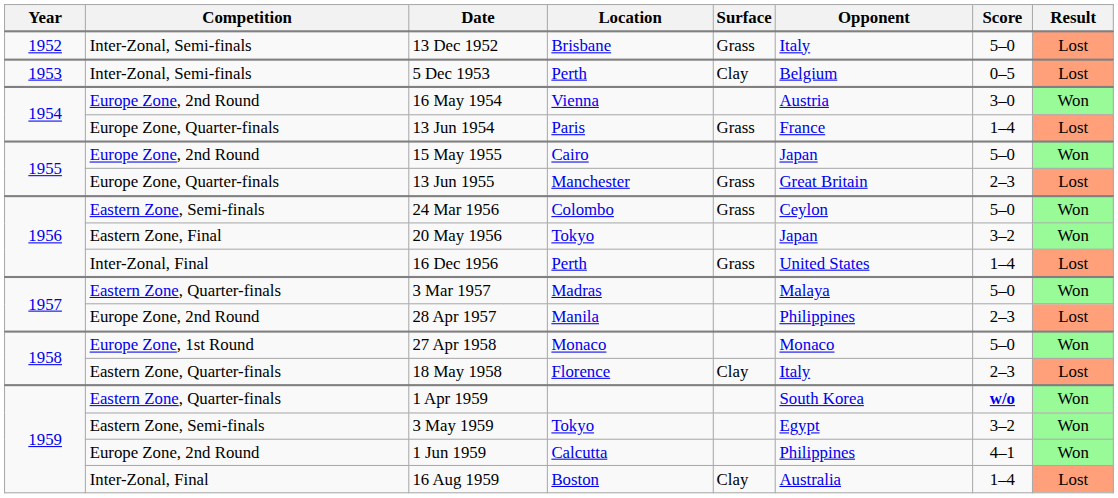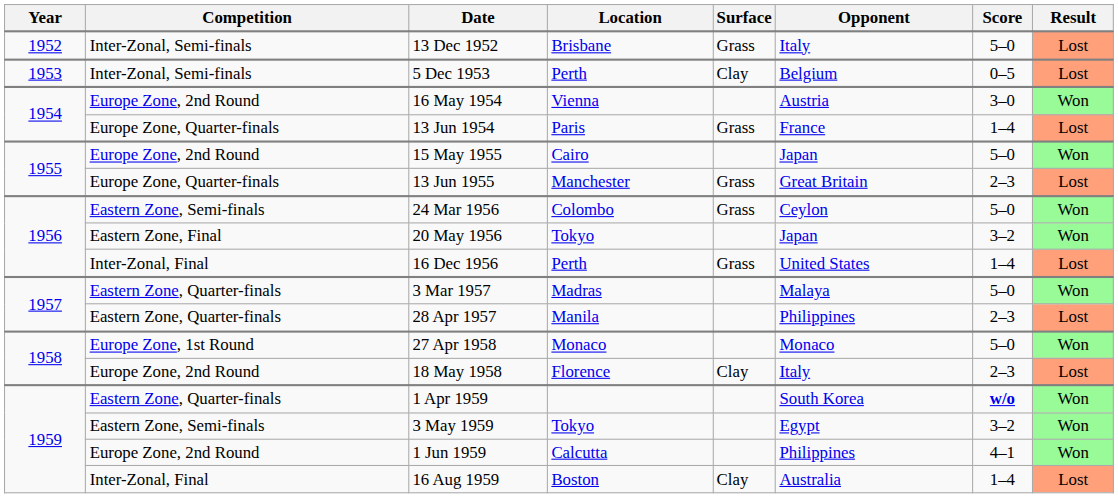 <table class="wikitable collapsible collapsed">
 <tr>
 <th style="width:70px;">Year</th>
 <th style="width:300px;">Competition</th>
 <th style="width:125px;">Date</th>
 <th style="width:150px;">Location</th>
 <th style="width:60px:">Surface</th>
 <th style="width:180px;">Opponent</th>
 <th style="width:50px;">Score</th>
 <th style="width:70px;">Result</th>
 </tr>
 <tr style="border-top:2px solid gray;">
 <td style="text-align:center;" rowspan="1"><a href='#'>1952</a></td>
 <td>Inter-Zonal, Semi-finals</td>
 <td>13 Dec 1952</td>
 <td> <a href='#'>Brisbane</a></td>
 <td>Grass</td>
 <td> <a href='#'>Italy</a></td>
 <td style="text-align:center;">5–0</td>
 <td align="center" bgcolor="FFA07A">Lost</td>
 </tr>
 <tr style="border-top:2px solid gray;">
 <td style="text-align:center;" rowspan="1"><a href='#'>1953</a></td>
 <td>Inter-Zonal, Semi-finals</td>
 <td>5 Dec 1953</td>
 <td> <a href='#'>Perth</a></td>
 <td>Clay</td>
 <td> <a href='#'>Belgium</a></td>
 <td align="center">0–5</td>
 <td align="center" bgcolor="FFA07A">Lost</td>
 </tr>
 <tr style="border-top:2px solid gray;">
 <td style="text-align:center;" rowspan="2"><a href='#'>1954</a></td>
 <td><a href='#'>Europe Zone</a>, 2nd Round</td>
 <td>16 May 1954</td>
 <td> <a href='#'>Vienna</a></td>
 <td></td>
 <td> <a href='#'>Austria</a></td>
 <td style="text-align:center;">3–0</td>
 <td style="text-align:center; background:#98fb98;">Won</td>
 </tr>
 <tr>
 <td>Europe Zone, Quarter-finals</td>
 <td>13 Jun 1954</td>
 <td> <a href='#'>Paris</a></td>
 <td>Grass</td>
 <td> <a href='#'>France</a></td>
 <td align="center">1–4</td>
 <td align="center" bgcolor="FFA07A">Lost</td>
 </tr>
 <tr style="border-top:2px solid gray;">
 <td style="text-align:center;" rowspan="2"><a href='#'>1955</a></td>
 <td><a href='#'>Europe Zone</a>, 2nd Round</td>
 <td>15 May 1955</td>
 <td> <a href='#'>Cairo</a></td>
 <td></td>
 <td> <a href='#'>Japan</a></td>
 <td style="text-align:center;">5–0</td>
 <td style="text-align:center; background:#98fb98;">Won</td>
 </tr>
 <tr>
 <td>Europe Zone, Quarter-finals</td>
 <td>13 Jun 1955</td>
 <td> <a href='#'>Manchester</a></td>
 <td>Grass</td>
 <td> <a href='#'>Great Britain</a></td>
 <td align="center">2–3</td>
 <td align="center" bgcolor="FFA07A">Lost</td>
 </tr>
 <tr style="border-top:2px solid gray;">
 <td style="text-align:center;" rowspan="3"><a href='#'>1956</a></td>
 <td><a href='#'>Eastern Zone</a>, Semi-finals</td>
 <td>24 Mar 1956</td>
 <td> <a href='#'>Colombo</a></td>
 <td>Grass</td>
 <td> <a href='#'>Ceylon</a></td>
 <td style="text-align:center;">5–0</td>
 <td style="text-align:center; background:#98fb98;">Won</td>
 </tr>
 <tr>
 <td>Eastern Zone, Final</td>
 <td>20 May 1956</td>
 <td> <a href='#'>Tokyo</a></td>
 <td></td>
 <td> <a href='#'>Japan</a></td>
 <td style="text-align:center;">3–2</td>
 <td style="text-align:center; background:#98fb98;">Won</td>
 </tr>
 <tr>
 <td>Inter-Zonal, Final</td>
 <td>16 Dec 1956</td>
 <td> <a href='#'>Perth</a></td>
 <td>Grass</td>
 <td> <a href='#'>United States</a></td>
 <td align="center">1–4</td>
 <td align="center" bgcolor="FFA07A">Lost</td>
 </tr>
 <tr style="border-top:2px solid gray;">
 <td style="text-align:center;" rowspan="2"><a href='#'>1957</a></td>
 <td><a href='#'>Eastern Zone</a>, Quarter-finals</td>
 <td>3 Mar 1957</td>
 <td> <a href='#'>Madras</a></td>
 <td></td>
 <td> <a href='#'>Malaya</a></td>
 <td style="text-align:center;">5–0</td>
 <td style="text-align:center; background:#98fb98;">Won</td>
 </tr>
 <tr>
-<td>Europe Zone, 2nd Round</td>
+<td>Eastern Zone, Quarter-finals</td>
 <td>28 Apr 1957</td>
 <td> <a href='#'>Manila</a></td>
 <td></td>
 <td> <a href='#'>Philippines</a></td>
 <td align="center">2–3</td>
 <td align="center" bgcolor="FFA07A">Lost</td>
 </tr>
 <tr style="border-top:2px solid gray;">
 <td style="text-align:center;" rowspan="2"><a href='#'>1958</a></td>
 <td><a href='#'>Europe Zone</a>, 1st Round</td>
 <td>27 Apr 1958</td>
 <td> <a href='#'>Monaco</a></td>
 <td></td>
 <td> <a href='#'>Monaco</a></td>
 <td style="text-align:center;">5–0</td>
 <td style="text-align:center; background:#98fb98;">Won</td>
 </tr>
 <tr>
-<td>Eastern Zone, Quarter-finals</td>
+<td>Europe Zone, 2nd Round</td>
 <td>18 May 1958</td>
 <td> <a href='#'>Florence</a></td>
 <td>Clay</td>
 <td> <a href='#'>Italy</a></td>
 <td align="center">2–3</td>
 <td align="center" bgcolor="FFA07A">Lost</td>
 </tr>
 <tr style="border-top:2px solid gray;">
 <td style="text-align:center;" rowspan="4"><a href='#'>1959</a></td>
 <td><a href='#'>Eastern Zone</a>, Quarter-finals</td>
 <td>1 Apr 1959</td>
 <td></td>
 <td></td>
 <td> <a href='#'>South Korea</a></td>
 <td style="text-align:center;"><strong><a href='#'>w/o</a></strong></td>
 <td style="text-align:center; background:#98fb98;">Won</td>
 </tr>
 <tr>
 <td>Eastern Zone, Semi-finals</td>
 <td>3 May 1959</td>
 <td> <a href='#'>Tokyo</a></td>
 <td></td>
 <td> <a href='#'>Egypt</a></td>
 <td style="text-align:center;">3–2</td>
 <td style="text-align:center; background:#98fb98;">Won</td>
 </tr>
 <tr>
 <td>Europe Zone, 2nd Round</td>
 <td>1 Jun 1959</td>
 <td> <a href='#'>Calcutta</a></td>
 <td></td>
 <td> <a href='#'>Philippines</a></td>
 <td style="text-align:center;">4–1</td>
 <td style="text-align:center; background:#98fb98;">Won</td>
 </tr>
 <tr>
 <td>Inter-Zonal, Final</td>
 <td>16 Aug 1959</td>
 <td> <a href='#'>Boston</a></td>
 <td>Clay</td>
 <td> <a href='#'>Australia</a></td>
 <td align="center">1–4</td>
 <td align="center" bgcolor="FFA07A">Lost</td>
 </tr>
 </table>
